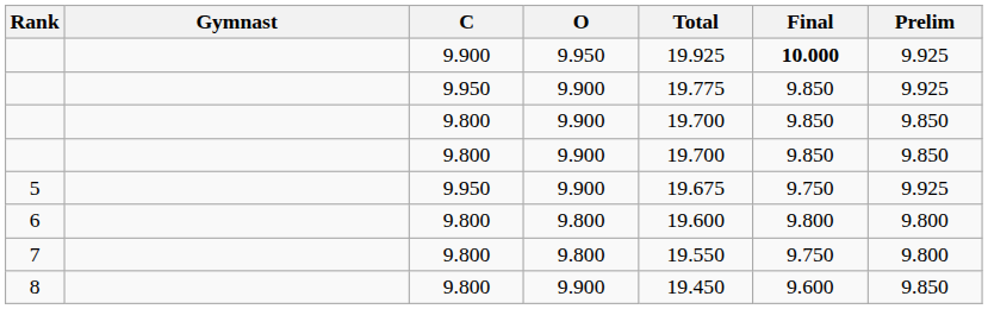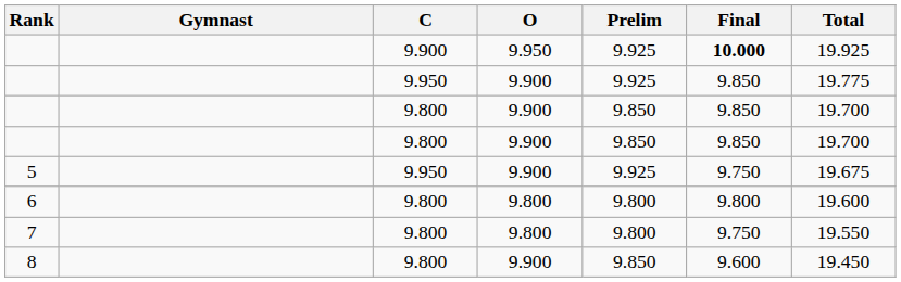 <table class="wikitable" style="text-align:center">
 <tr>
 <th>Rank</th>
 <th style="width:16em">Gymnast</th>
 <th style="width:5em">C</th>
 <th style="width:5em">O</th>
+<th style="width:5em">Prelim</th>
+<th style="width:5em">Final</th>
 <th style="width:5em">Total</th>
-<th style="width:5em">Final</th>
-<th style="width:5em">Prelim</th>
 </tr>
 <tr>
 <td></td>
 <td align=left></td>
 <td>9.900</td>
 <td>9.950</td>
+<td>9.925</td>
+<td><strong>10.000</strong></td>
 <td>19.925</td>
-<td><strong>10.000</strong></td>
-<td>9.925</td>
 </tr>
 <tr>
 <td></td>
 <td align=left></td>
 <td>9.950</td>
 <td>9.900</td>
+<td>9.925</td>
+<td>9.850</td>
 <td>19.775</td>
-<td>9.850</td>
-<td>9.925</td>
 </tr>
 <tr>
 <td></td>
 <td align=left></td>
 <td>9.800</td>
 <td>9.900</td>
-<td>19.700</td>
 <td>9.850</td>
 <td>9.850</td>
+<td>19.700</td>
 </tr>
 <tr>
 <td></td>
 <td align=left></td>
 <td>9.800</td>
 <td>9.900</td>
-<td>19.700</td>
 <td>9.850</td>
 <td>9.850</td>
+<td>19.700</td>
 </tr>
 <tr>
 <td>5</td>
 <td align=left></td>
 <td>9.950</td>
 <td>9.900</td>
+<td>9.925</td>
+<td>9.750</td>
 <td>19.675</td>
-<td>9.750</td>
-<td>9.925</td>
 </tr>
 <tr>
 <td>6</td>
 <td align=left></td>
 <td>9.800</td>
 <td>9.800</td>
-<td>19.600</td>
 <td>9.800</td>
 <td>9.800</td>
+<td>19.600</td>
 </tr>
 <tr>
 <td>7</td>
 <td align=left></td>
 <td>9.800</td>
 <td>9.800</td>
+<td>9.800</td>
+<td>9.750</td>
 <td>19.550</td>
-<td>9.750</td>
-<td>9.800</td>
 </tr>
 <tr>
 <td>8</td>
 <td align=left></td>
 <td>9.800</td>
 <td>9.900</td>
+<td>9.850</td>
+<td>9.600</td>
 <td>19.450</td>
-<td>9.600</td>
-<td>9.850</td>
 </tr>
 </table>
